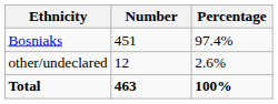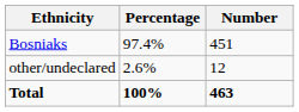 <table class="wikitable">
 <tr>
 <th width="100px">Ethnicity</th>
+<th width="80px">Percentage</th>
 <th width="80px">Number</th>
-<th width="80px">Percentage</th>
 </tr>
 <tr>
 <td><a href='#'>Bosniaks</a></td>
+<td>97.4%</td>
 <td>451</td>
-<td>97.4%</td>
 </tr>
 <tr>
 <td>other/undeclared</td>
+<td>2.6%</td>
 <td>12</td>
-<td>2.6%</td>
 </tr>
 <tr>
 <td><strong>Total</strong></td>
+<td><strong>100%</strong></td>
 <td><strong>463</strong></td>
-<td><strong>100%</strong></td>
 </tr>
 </table>
